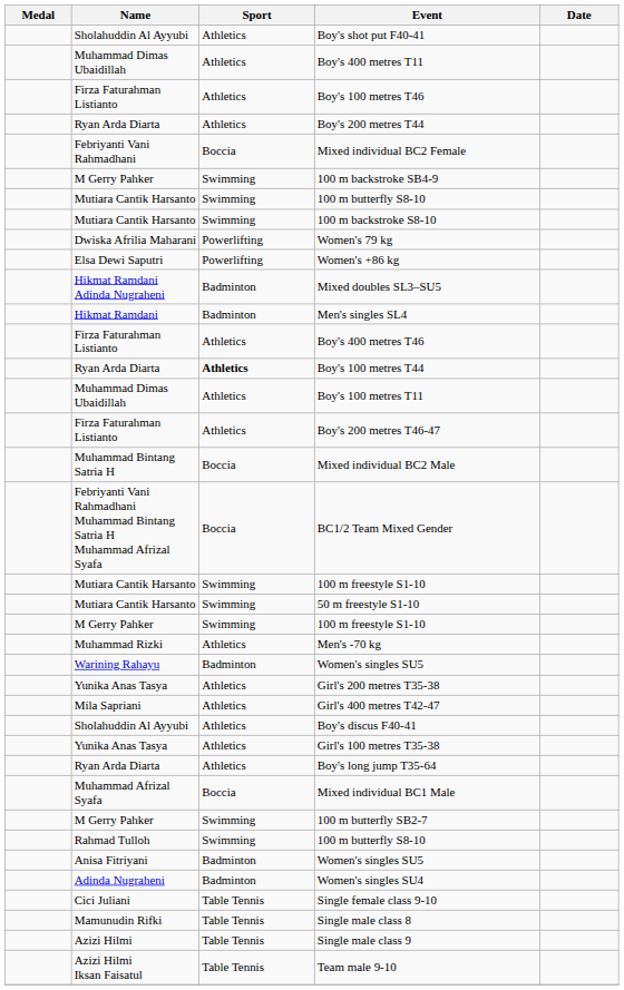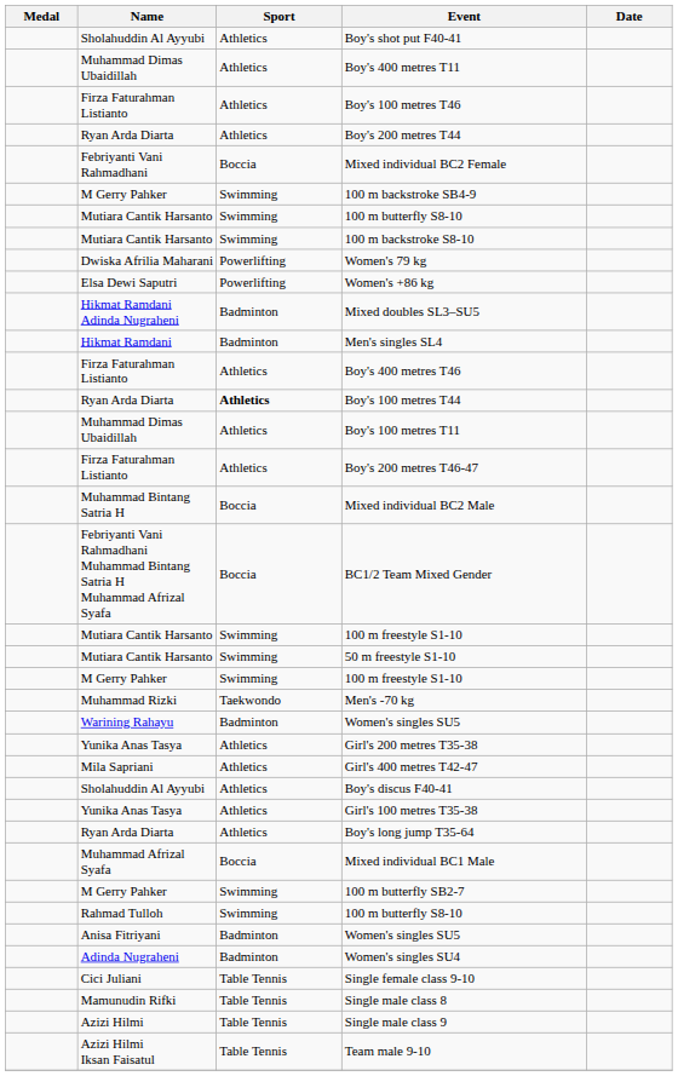 <table class="wikitable sortable" style="font-size:95%">
 <tr>
 <th style="width:5em">Medal</th>
 <th style="width:10em">Name</th>
 <th style="width:9em">Sport</th>
 <th style="width:18em">Event</th>
 <th style="width:6em">Date</th>
 </tr>
 <tr>
 <td></td>
 <td>Sholahuddin Al Ayyubi</td>
 <td>Athletics</td>
 <td>Boy's shot put F40-41</td>
 <td></td>
 </tr>
 <tr>
 <td></td>
 <td>Muhammad Dimas Ubaidillah</td>
 <td>Athletics</td>
 <td>Boy's 400 metres T11</td>
 <td></td>
 </tr>
 <tr>
 <td></td>
 <td>Firza Faturahman Listianto</td>
 <td>Athletics</td>
 <td>Boy's 100 metres T46</td>
 <td></td>
 </tr>
 <tr>
 <td></td>
 <td>Ryan Arda Diarta</td>
 <td>Athletics</td>
 <td>Boy's 200 metres T44</td>
 <td></td>
 </tr>
 <tr>
 <td></td>
 <td>Febriyanti Vani Rahmadhani</td>
 <td>Boccia</td>
 <td>Mixed individual BC2 Female</td>
 <td></td>
 </tr>
 <tr>
 <td></td>
 <td>M Gerry Pahker</td>
 <td>Swimming</td>
 <td>100 m backstroke SB4-9</td>
 <td></td>
 </tr>
 <tr>
 <td></td>
 <td>Mutiara Cantik Harsanto</td>
 <td>Swimming</td>
 <td>100 m butterfly S8-10</td>
 <td></td>
 </tr>
 <tr>
 <td></td>
 <td>Mutiara Cantik Harsanto</td>
 <td>Swimming</td>
 <td>100 m backstroke S8-10</td>
 <td></td>
 </tr>
 <tr>
 <td></td>
 <td>Dwiska Afrilia Maharani</td>
 <td>Powerlifting</td>
 <td>Women's 79 kg</td>
 <td></td>
 </tr>
 <tr>
 <td></td>
 <td>Elsa Dewi Saputri</td>
 <td>Powerlifting</td>
 <td>Women's +86 kg</td>
 <td></td>
 </tr>
 <tr>
 <td></td>
 <td><a href='#'>Hikmat Ramdani</a><br><a href='#'>Adinda Nugraheni</a></td>
 <td>Badminton</td>
 <td>Mixed doubles SL3–SU5</td>
 <td></td>
 </tr>
 <tr>
 <td></td>
 <td><a href='#'>Hikmat Ramdani</a></td>
 <td>Badminton</td>
 <td>Men's singles SL4</td>
 <td></td>
 </tr>
 <tr>
 <td></td>
 <td>Firza Faturahman Listianto</td>
 <td>Athletics</td>
 <td>Boy's 400 metres T46</td>
 <td></td>
 </tr>
 <tr>
 <td></td>
 <td>Ryan Arda Diarta</td>
 <td><strong>Athletics</strong></td>
 <td>Boy's 100 metres T44</td>
 <td></td>
 </tr>
 <tr>
 <td></td>
 <td>Muhammad Dimas Ubaidillah</td>
 <td>Athletics</td>
 <td>Boy's 100 metres T11</td>
 <td></td>
 </tr>
 <tr>
 <td></td>
 <td>Firza Faturahman Listianto</td>
 <td>Athletics</td>
 <td>Boy's 200 metres T46-47</td>
 <td></td>
 </tr>
 <tr>
 <td></td>
 <td>Muhammad Bintang Satria H</td>
 <td>Boccia</td>
 <td>Mixed individual BC2 Male</td>
 <td></td>
 </tr>
 <tr>
 <td></td>
 <td>Febriyanti Vani Rahmadhani<br>Muhammad Bintang Satria H<br>Muhammad Afrizal Syafa</td>
 <td>Boccia</td>
 <td>BC1/2 Team Mixed Gender</td>
 <td></td>
 </tr>
 <tr>
 <td></td>
 <td>Mutiara Cantik Harsanto</td>
 <td>Swimming</td>
 <td>100 m freestyle S1-10</td>
 <td></td>
 </tr>
 <tr>
 <td></td>
 <td>Mutiara Cantik Harsanto</td>
 <td>Swimming</td>
 <td>50 m freestyle S1-10</td>
 <td></td>
 </tr>
 <tr>
 <td></td>
 <td>M Gerry Pahker</td>
 <td>Swimming</td>
 <td>100 m freestyle S1-10</td>
 <td></td>
 </tr>
 <tr>
 <td></td>
 <td>Muhammad Rizki</td>
-<td>Athletics</td>
+<td>Taekwondo</td>
 <td>Men's -70 kg</td>
 <td></td>
 </tr>
 <tr>
 <td></td>
 <td><a href='#'>Warining Rahayu</a></td>
 <td>Badminton</td>
 <td>Women's singles SU5</td>
 <td></td>
 </tr>
 <tr>
 <td></td>
 <td>Yunika Anas Tasya</td>
 <td>Athletics</td>
 <td>Girl's 200 metres T35-38</td>
 <td></td>
 </tr>
 <tr>
 <td></td>
 <td>Mila Sapriani</td>
 <td>Athletics</td>
 <td>Girl's 400 metres T42-47</td>
 <td></td>
 </tr>
 <tr>
 <td></td>
 <td>Sholahuddin Al Ayyubi</td>
 <td>Athletics</td>
 <td>Boy's discus F40-41</td>
 <td></td>
 </tr>
 <tr>
 <td></td>
 <td>Yunika Anas Tasya</td>
 <td>Athletics</td>
 <td>Girl's 100 metres T35-38</td>
 <td></td>
 </tr>
 <tr>
 <td></td>
 <td>Ryan Arda Diarta</td>
 <td>Athletics</td>
 <td>Boy's long jump T35-64</td>
 <td></td>
 </tr>
 <tr>
 <td></td>
 <td>Muhammad Afrizal Syafa</td>
 <td>Boccia</td>
 <td>Mixed individual BC1 Male</td>
 <td></td>
 </tr>
 <tr>
 <td></td>
 <td>M Gerry Pahker</td>
 <td>Swimming</td>
 <td>100 m butterfly SB2-7</td>
 <td></td>
 </tr>
 <tr>
 <td></td>
 <td>Rahmad Tulloh</td>
 <td>Swimming</td>
 <td>100 m butterfly S8-10</td>
 <td></td>
 </tr>
 <tr>
 <td></td>
 <td>Anisa Fitriyani</td>
 <td>Badminton</td>
 <td>Women's singles SU5</td>
 <td></td>
 </tr>
 <tr>
 <td></td>
 <td><a href='#'>Adinda Nugraheni</a></td>
 <td>Badminton</td>
 <td>Women's singles SU4</td>
 <td></td>
 </tr>
 <tr>
 <td></td>
 <td>Cici Juliani</td>
 <td>Table Tennis</td>
 <td>Single female class 9-10</td>
 <td></td>
 </tr>
 <tr>
 <td></td>
 <td>Mamunudin Rifki</td>
 <td>Table Tennis</td>
 <td>Single male class 8</td>
 <td></td>
 </tr>
 <tr>
 <td></td>
 <td>Azizi Hilmi</td>
 <td>Table Tennis</td>
 <td>Single male class 9</td>
 <td></td>
 </tr>
 <tr>
 <td></td>
 <td>Azizi Hilmi <br> Iksan Faisatul</td>
 <td>Table Tennis</td>
 <td>Team male 9-10</td>
 <td></td>
 </tr>
 <tr>
 </tr>
 </table>
